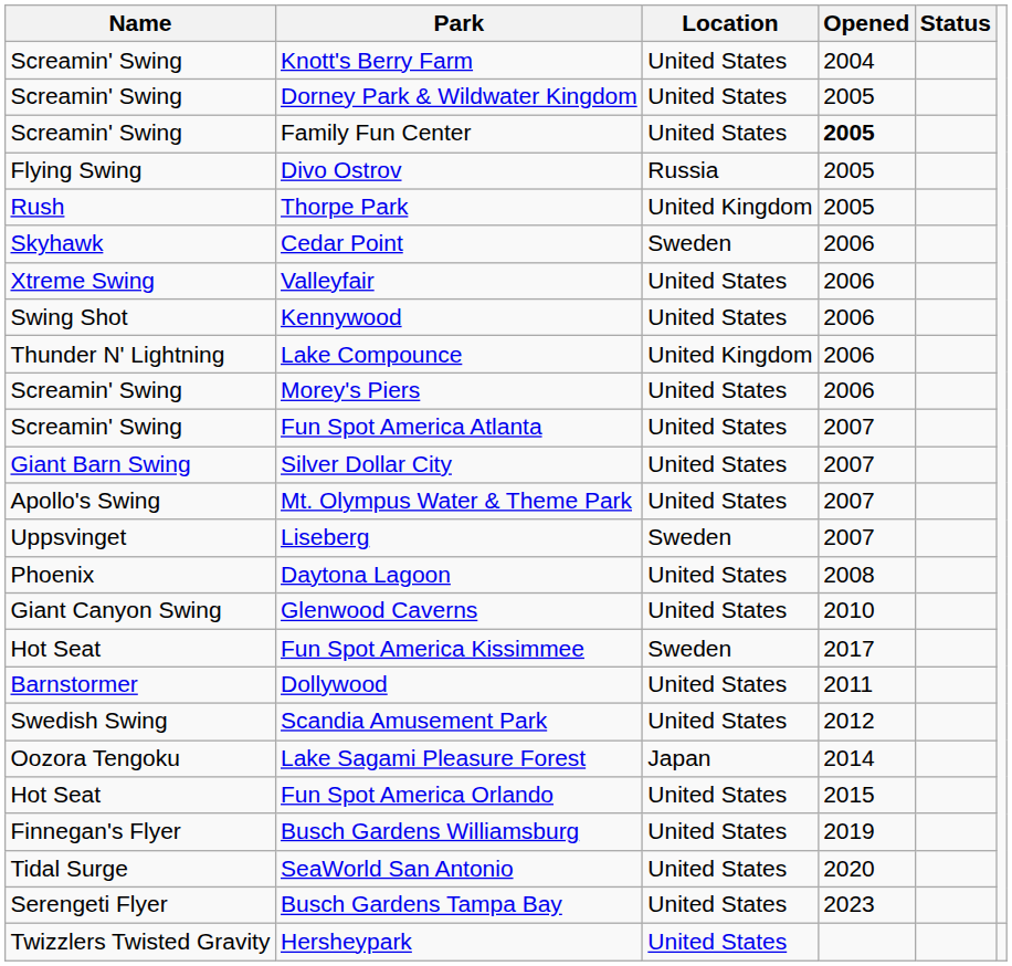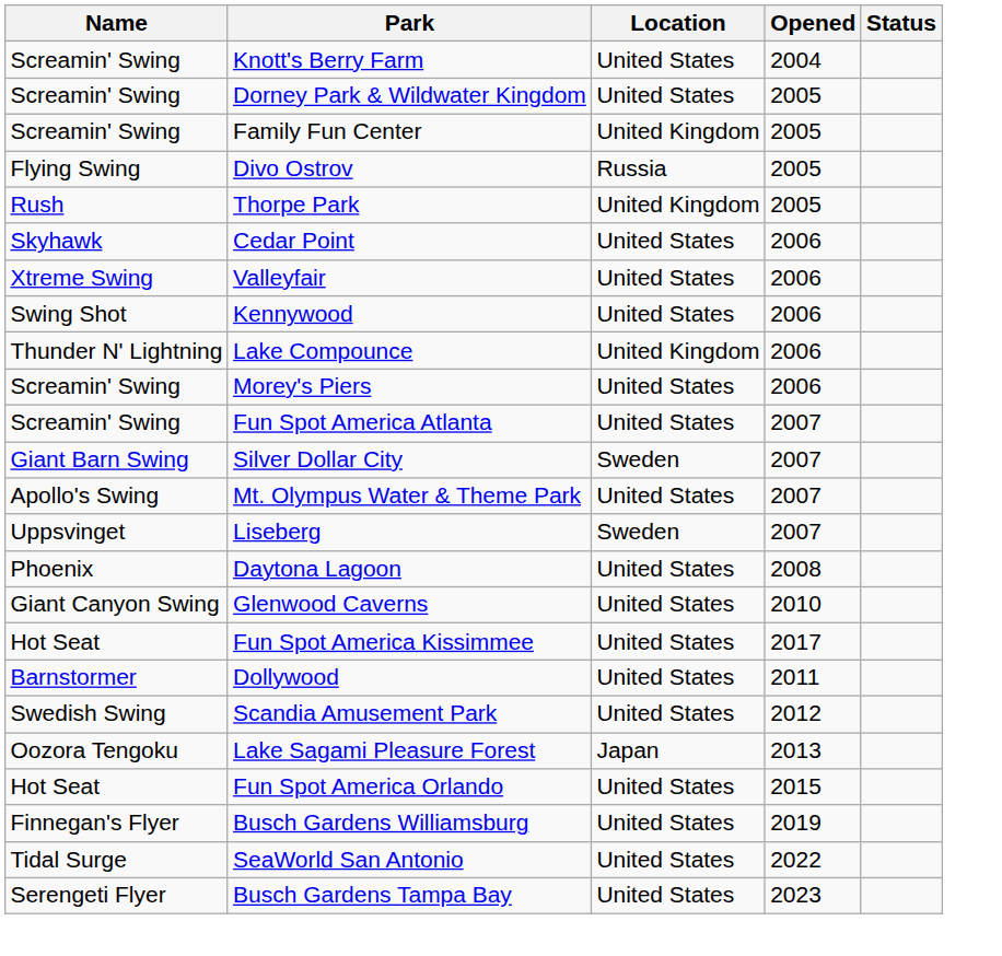 <table class="wikitable sortable">
 <tr>
 <th>Name</th>
 <th>Park</th>
 <th>Location</th>
 <th>Opened</th>
 <th>Status</th>
 </tr>
 <tr>
 <td>Screamin' Swing</td>
 <td><a href='#'>Knott's Berry Farm</a></td>
 <td> United States</td>
 <td>2004</td>
 <td></td>
 </tr>
 <tr>
 <td>Screamin' Swing</td>
 <td><a href='#'>Dorney Park & Wildwater Kingdom</a></td>
 <td> United States</td>
 <td>2005</td>
 <td></td>
 </tr>
 <tr>
 <td>Screamin' Swing</td>
 <td>Family Fun Center</td>
-<td> United States</td>
-<td><strong>2005</strong></td>
+<td> United Kingdom</td>
+<td>2005</td>
 <td></td>
 </tr>
 <tr>
 <td>Flying Swing</td>
 <td><a href='#'>Divo Ostrov</a></td>
 <td> Russia</td>
 <td>2005</td>
 <td></td>
 </tr>
 <tr>
 <td><a href='#'>Rush</a></td>
 <td><a href='#'>Thorpe Park</a></td>
 <td> United Kingdom</td>
 <td>2005</td>
 <td></td>
 </tr>
 <tr>
 <td><a href='#'>Skyhawk</a></td>
 <td><a href='#'>Cedar Point</a></td>
-<td> Sweden</td>
+<td> United States</td>
 <td>2006</td>
 <td></td>
 </tr>
 <tr>
 <td><a href='#'>Xtreme Swing</a></td>
 <td><a href='#'>Valleyfair</a></td>
 <td> United States</td>
 <td>2006</td>
 <td></td>
 </tr>
 <tr>
 <td>Swing Shot</td>
 <td><a href='#'>Kennywood</a></td>
 <td> United States</td>
 <td>2006</td>
 <td></td>
 </tr>
 <tr>
 <td>Thunder N' Lightning</td>
 <td><a href='#'>Lake Compounce</a></td>
 <td> United Kingdom</td>
 <td>2006</td>
 <td></td>
 </tr>
 <tr>
 <td>Screamin' Swing</td>
 <td><a href='#'>Morey's Piers</a></td>
 <td> United States</td>
 <td>2006</td>
 <td></td>
 </tr>
 <tr>
 <td>Screamin' Swing</td>
 <td><a href='#'>Fun Spot America Atlanta</a></td>
 <td> United States</td>
 <td>2007</td>
 <td></td>
 </tr>
 <tr>
 <td><a href='#'>Giant Barn Swing</a></td>
 <td><a href='#'>Silver Dollar City</a></td>
-<td> United States</td>
+<td> Sweden</td>
 <td>2007</td>
 <td></td>
 </tr>
 <tr>
 <td>Apollo's Swing</td>
 <td><a href='#'>Mt. Olympus Water & Theme Park</a></td>
 <td> United States</td>
 <td>2007</td>
 <td></td>
 </tr>
 <tr>
 <td>Uppsvinget</td>
 <td><a href='#'>Liseberg</a></td>
 <td> Sweden</td>
 <td>2007</td>
 <td></td>
 </tr>
 <tr>
 <td>Phoenix</td>
 <td><a href='#'>Daytona Lagoon</a></td>
 <td> United States</td>
 <td>2008</td>
 <td></td>
 </tr>
 <tr>
 <td>Giant Canyon Swing</td>
 <td><a href='#'>Glenwood Caverns</a></td>
 <td> United States</td>
 <td>2010</td>
 <td></td>
 </tr>
 <tr>
 <td>Hot Seat</td>
 <td><a href='#'>Fun Spot America Kissimmee</a></td>
-<td> Sweden</td>
+<td> United States</td>
 <td>2017</td>
 <td></td>
 </tr>
 <tr>
 <td><a href='#'>Barnstormer</a></td>
 <td><a href='#'>Dollywood</a></td>
 <td> United States</td>
 <td>2011</td>
 <td></td>
 </tr>
 <tr>
 <td>Swedish Swing</td>
 <td><a href='#'>Scandia Amusement Park</a></td>
 <td> United States</td>
 <td>2012</td>
 <td></td>
 </tr>
 <tr>
 <td>Oozora Tengoku</td>
 <td><a href='#'>Lake Sagami Pleasure Forest</a></td>
 <td> Japan</td>
-<td>2014</td>
+<td>2013</td>
 <td></td>
 </tr>
 <tr>
 <td>Hot Seat</td>
 <td><a href='#'>Fun Spot America Orlando</a></td>
 <td> United States</td>
 <td>2015</td>
 <td></td>
 </tr>
 <tr>
 <td>Finnegan's Flyer</td>
 <td><a href='#'>Busch Gardens Williamsburg</a></td>
 <td> United States</td>
 <td>2019</td>
 <td></td>
 </tr>
 <tr>
 <td>Tidal Surge</td>
 <td><a href='#'>SeaWorld San Antonio</a></td>
 <td> United States</td>
-<td>2020</td>
+<td>2022</td>
 <td></td>
 </tr>
 <tr>
 <td>Serengeti Flyer</td>
 <td><a href='#'>Busch Gardens Tampa Bay</a></td>
 <td> United States</td>
 <td>2023</td>
 <td></td>
 </tr>
-<tr>
-<td>Twizzlers Twisted Gravity</td>
-<td><a href='#'>Hersheypark</a></td>
-<td> <a href='#'>United States</a></td>
-<td></td>
-<td></td>
-<td></td>
-</tr>
 </table>
